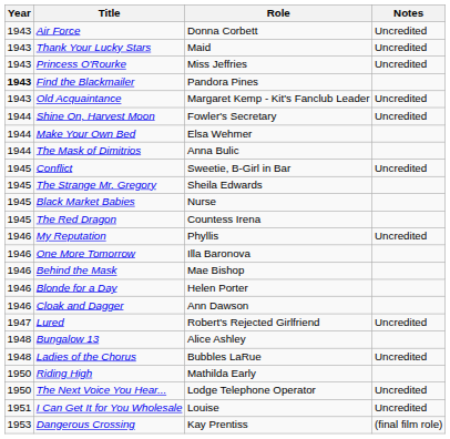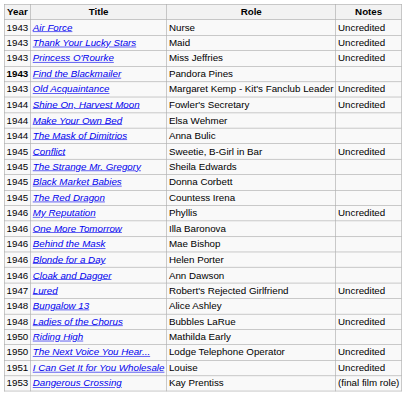 <table class="wikitable">
 <tr>
 <th>Year</th>
 <th>Title</th>
 <th>Role</th>
 <th>Notes</th>
 </tr>
 <tr>
 <td>1943</td>
 <td><em><a href='#'>Air Force</a></em></td>
-<td>Donna Corbett</td>
+<td>Nurse</td>
 <td>Uncredited</td>
 </tr>
 <tr>
 <td>1943</td>
 <td><em><a href='#'>Thank Your Lucky Stars</a></em></td>
 <td>Maid</td>
 <td>Uncredited</td>
 </tr>
 <tr>
 <td>1943</td>
 <td><em><a href='#'>Princess O'Rourke</a></em></td>
 <td>Miss Jeffries</td>
 <td>Uncredited</td>
 </tr>
 <tr>
 <td><strong>1943</strong></td>
 <td><em><a href='#'>Find the Blackmailer</a></em></td>
 <td>Pandora Pines</td>
 <td></td>
 </tr>
 <tr>
 <td>1943</td>
 <td><em><a href='#'>Old Acquaintance</a></em></td>
 <td>Margaret Kemp - Kit's Fanclub Leader</td>
 <td>Uncredited</td>
 </tr>
 <tr>
 <td>1944</td>
 <td><em><a href='#'>Shine On, Harvest Moon</a></em></td>
 <td>Fowler's Secretary</td>
 <td>Uncredited</td>
 </tr>
 <tr>
 <td>1944</td>
 <td><em><a href='#'>Make Your Own Bed</a></em></td>
 <td>Elsa Wehmer</td>
 <td></td>
 </tr>
 <tr>
 <td>1944</td>
 <td><em><a href='#'>The Mask of Dimitrios</a></em></td>
 <td>Anna Bulic</td>
 <td></td>
 </tr>
 <tr>
 <td>1945</td>
 <td><em><a href='#'>Conflict</a></em></td>
 <td>Sweetie, B-Girl in Bar</td>
 <td>Uncredited</td>
 </tr>
 <tr>
 <td>1945</td>
 <td><em><a href='#'>The Strange Mr. Gregory</a></em></td>
 <td>Sheila Edwards</td>
 <td></td>
 </tr>
 <tr>
 <td>1945</td>
 <td><em><a href='#'>Black Market Babies</a></em></td>
-<td>Nurse</td>
+<td>Donna Corbett</td>
 <td></td>
 </tr>
 <tr>
 <td>1945</td>
 <td><em><a href='#'>The Red Dragon</a></em></td>
 <td>Countess Irena</td>
 <td></td>
 </tr>
 <tr>
 <td>1946</td>
 <td><em><a href='#'>My Reputation</a></em></td>
 <td>Phyllis</td>
 <td>Uncredited</td>
 </tr>
 <tr>
 <td>1946</td>
 <td><em><a href='#'>One More Tomorrow</a></em></td>
 <td>Illa Baronova</td>
 <td></td>
 </tr>
 <tr>
 <td>1946</td>
 <td><em><a href='#'>Behind the Mask</a></em></td>
 <td>Mae Bishop</td>
 <td></td>
 </tr>
 <tr>
 <td>1946</td>
 <td><em><a href='#'>Blonde for a Day</a></em></td>
 <td>Helen Porter</td>
 <td></td>
 </tr>
 <tr>
 <td>1946</td>
 <td><em><a href='#'>Cloak and Dagger</a></em></td>
 <td>Ann Dawson</td>
 <td></td>
 </tr>
 <tr>
 <td>1947</td>
 <td><em><a href='#'>Lured</a></em></td>
 <td>Robert's Rejected Girlfriend</td>
 <td>Uncredited</td>
 </tr>
 <tr>
 <td>1948</td>
 <td><em><a href='#'>Bungalow 13</a></em></td>
 <td>Alice Ashley</td>
 <td></td>
 </tr>
 <tr>
 <td>1948</td>
 <td><em><a href='#'>Ladies of the Chorus</a></em></td>
 <td>Bubbles LaRue</td>
 <td>Uncredited</td>
 </tr>
 <tr>
 <td>1950</td>
 <td><em><a href='#'>Riding High</a></em></td>
 <td>Mathilda Early</td>
 <td></td>
 </tr>
 <tr>
 <td>1950</td>
 <td><em><a href='#'>The Next Voice You Hear...</a></em></td>
 <td>Lodge Telephone Operator</td>
 <td>Uncredited</td>
 </tr>
 <tr>
 <td>1951</td>
 <td><em><a href='#'>I Can Get It for You Wholesale</a></em></td>
 <td>Louise</td>
 <td>Uncredited</td>
 </tr>
 <tr>
 <td>1953</td>
 <td><em><a href='#'>Dangerous Crossing</a></em></td>
 <td>Kay Prentiss</td>
 <td>(final film role)</td>
 </tr>
 </table>
